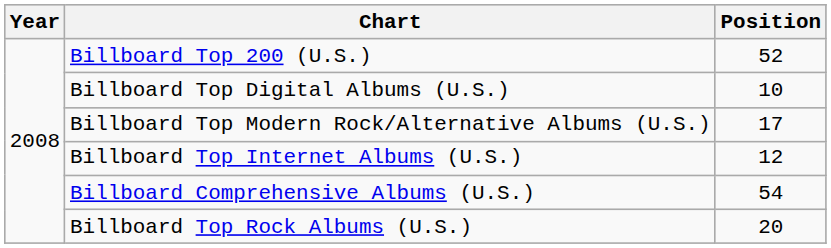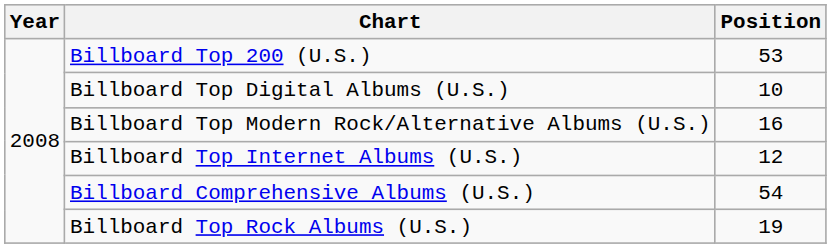 <table class="wikitable">
 <tr>
 <th>Year</th>
 <th>Chart</th>
 <th>Position</th>
 </tr>
 <tr>
 <td rowspan="6">2008</td>
 <td><a href='#'>Billboard Top 200</a> (U.S.)</td>
-<td align="center">52</td>
+<td align="center">53</td>
 </tr>
 <tr>
 <td>Billboard Top Digital Albums (U.S.)</td>
 <td align="center">10</td>
 </tr>
 <tr>
 <td>Billboard Top Modern Rock/Alternative Albums (U.S.)</td>
-<td align="center">17</td>
+<td align="center">16</td>
 </tr>
 <tr>
 <td>Billboard <a href='#'>Top Internet Albums</a> (U.S.)</td>
 <td align="center">12</td>
 </tr>
 <tr>
 <td><a href='#'>Billboard Comprehensive Albums</a> (U.S.)</td>
 <td align="center">54</td>
 </tr>
 <tr>
 <td>Billboard <a href='#'>Top Rock Albums</a> (U.S.)</td>
-<td align="center">20</td>
+<td align="center">19</td>
 </tr>
 </table>
